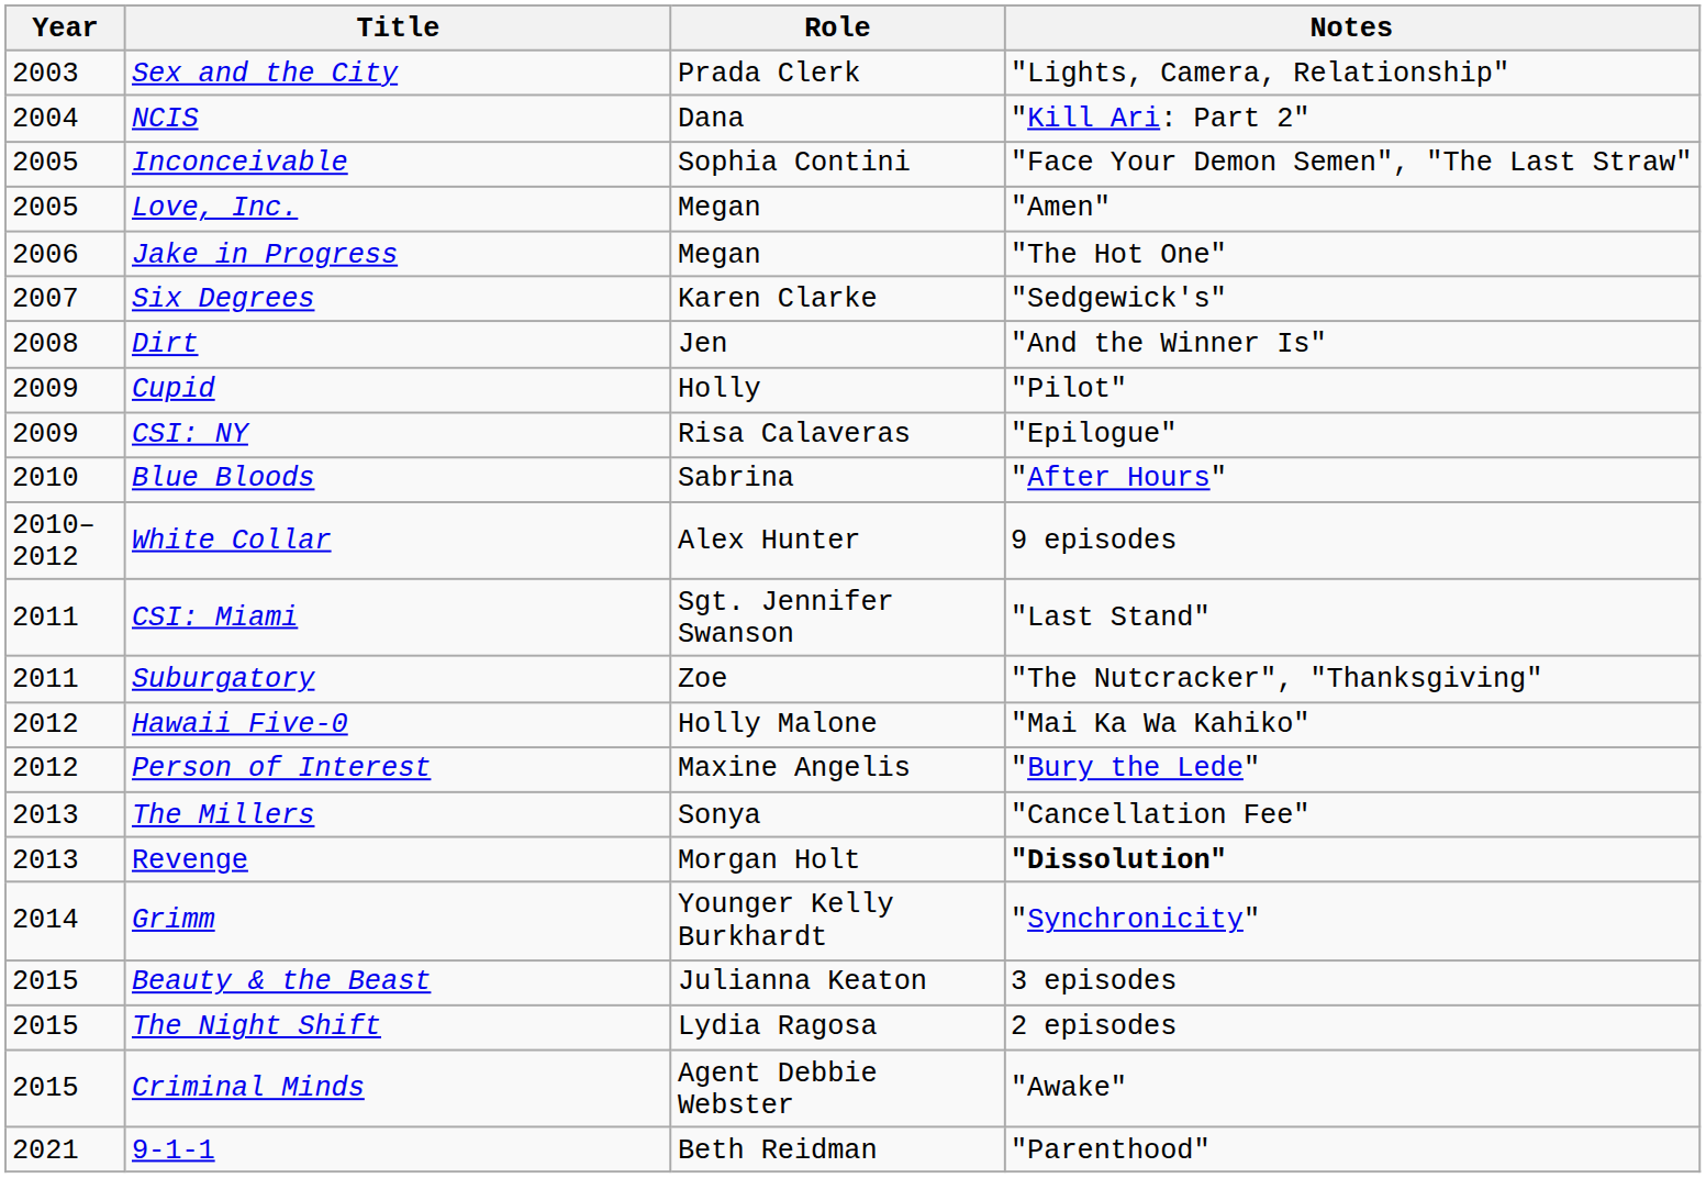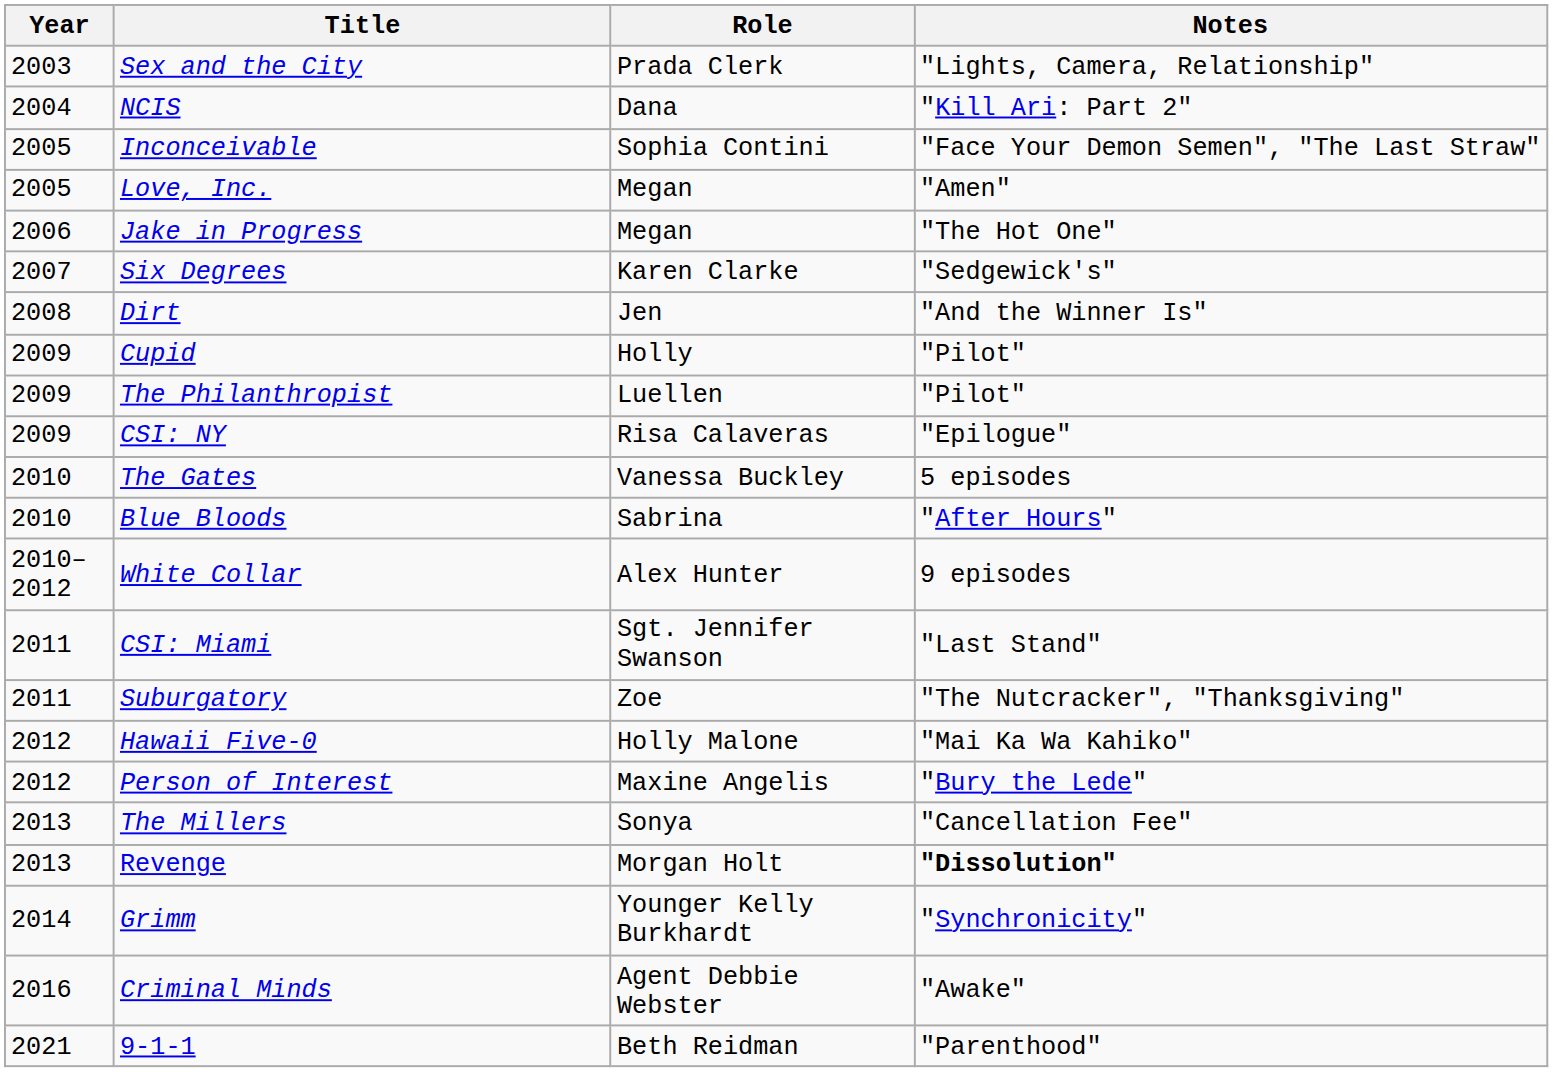 <table class="wikitable sortable">
 <tr>
 <th style="width:50px">Year</th>
 <th style="width:250px">Title</th>
 <th style="width:150px">Role</th>
 <th class="unsortable">Notes</th>
 </tr>
 <tr>
 <td>2003</td>
 <td><em><a href='#'>Sex and the City</a></em></td>
 <td>Prada Clerk</td>
 <td>"Lights, Camera, Relationship"</td>
 </tr>
 <tr>
 <td>2004</td>
 <td><em><a href='#'>NCIS</a></em></td>
 <td>Dana</td>
 <td>"<a href='#'>Kill Ari</a>: Part 2"</td>
 </tr>
 <tr>
 <td>2005</td>
 <td><em><a href='#'>Inconceivable</a></em></td>
 <td>Sophia Contini</td>
 <td>"Face Your Demon Semen", "The Last Straw"</td>
 </tr>
 <tr>
 <td>2005</td>
 <td><em><a href='#'>Love, Inc.</a></em></td>
 <td>Megan</td>
 <td>"Amen"</td>
 </tr>
 <tr>
 <td>2006</td>
 <td><em><a href='#'>Jake in Progress</a></em></td>
 <td>Megan</td>
 <td>"The Hot One"</td>
 </tr>
 <tr>
 <td>2007</td>
 <td><em><a href='#'>Six Degrees</a></em></td>
 <td>Karen Clarke</td>
 <td>"Sedgewick's"</td>
 </tr>
 <tr>
 <td>2008</td>
 <td><em><a href='#'>Dirt</a></em></td>
 <td>Jen</td>
 <td>"And the Winner Is"</td>
 </tr>
 <tr>
 <td>2009</td>
 <td><em><a href='#'>Cupid</a></em></td>
 <td>Holly</td>
 <td>"Pilot"</td>
 </tr>
 <tr>
 <td>2009</td>
+<td><em><a href='#'>The Philanthropist</a></em></td>
+<td>Luellen</td>
+<td>"Pilot"</td>
+</tr>
+<tr>
+<td>2009</td>
 <td><em><a href='#'>CSI: NY</a></em></td>
 <td>Risa Calaveras</td>
 <td>"Epilogue"</td>
+</tr>
+<tr>
+<td>2010</td>
+<td><em><a href='#'>The Gates</a></em></td>
+<td>Vanessa Buckley</td>
+<td>5 episodes</td>
 </tr>
 <tr>
 <td>2010</td>
 <td><em><a href='#'>Blue Bloods</a></em></td>
 <td>Sabrina</td>
 <td>"<a href='#'>After Hours</a>"</td>
 </tr>
 <tr>
 <td>2010–2012</td>
 <td><em><a href='#'>White Collar</a></em></td>
 <td>Alex Hunter</td>
 <td>9 episodes</td>
 </tr>
 <tr>
 <td>2011</td>
 <td><em><a href='#'>CSI: Miami</a></em></td>
 <td>Sgt. Jennifer Swanson</td>
 <td>"Last Stand"</td>
 </tr>
 <tr>
 <td>2011</td>
 <td><em><a href='#'>Suburgatory</a></em></td>
 <td>Zoe</td>
 <td>"The Nutcracker", "Thanksgiving"</td>
 </tr>
 <tr>
 <td>2012</td>
 <td><em><a href='#'>Hawaii Five-0</a></em></td>
 <td>Holly Malone</td>
 <td>"Mai Ka Wa Kahiko"</td>
 </tr>
 <tr>
 <td>2012</td>
 <td><em><a href='#'>Person of Interest</a></em></td>
 <td>Maxine Angelis</td>
 <td>"<a href='#'>Bury the Lede</a>"</td>
 </tr>
 <tr>
 <td>2013</td>
 <td><em><a href='#'>The Millers</a></em></td>
 <td>Sonya</td>
 <td>"Cancellation Fee"</td>
 </tr>
 <tr>
 <td>2013</td>
 <td><a href='#'>Revenge</a></td>
 <td>Morgan Holt</td>
 <td><strong>"Dissolution"</strong></td>
 </tr>
 <tr>
 <td>2014</td>
 <td><em><a href='#'>Grimm</a></em></td>
 <td>Younger Kelly Burkhardt</td>
 <td>"<a href='#'>Synchronicity</a>"</td>
 </tr>
 <tr>
-<td>2015</td>
-<td><em><a href='#'>Beauty & the Beast</a></em></td>
-<td>Julianna Keaton</td>
-<td>3 episodes</td>
-</tr>
-<tr>
-<td>2015</td>
-<td><em><a href='#'>The Night Shift</a></em></td>
-<td>Lydia Ragosa</td>
-<td>2 episodes</td>
-</tr>
-<tr>
-<td>2015</td>
+<td>2016</td>
 <td><em><a href='#'>Criminal Minds</a></em></td>
 <td>Agent Debbie Webster</td>
 <td>"Awake"</td>
 </tr>
 <tr>
 <td>2021</td>
 <td><a href='#'>9-1-1</a></td>
 <td>Beth Reidman</td>
 <td>"Parenthood"</td>
 </tr>
 </table>
